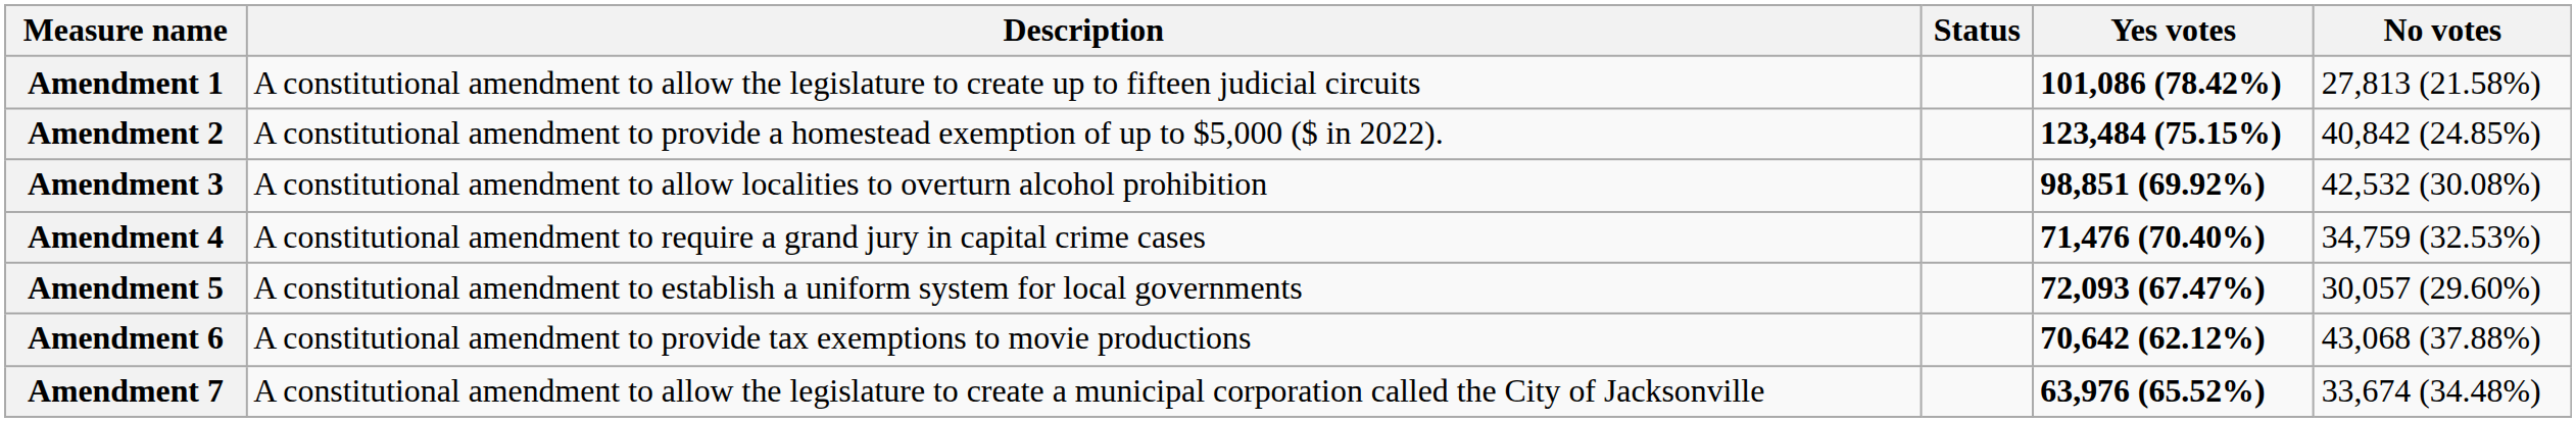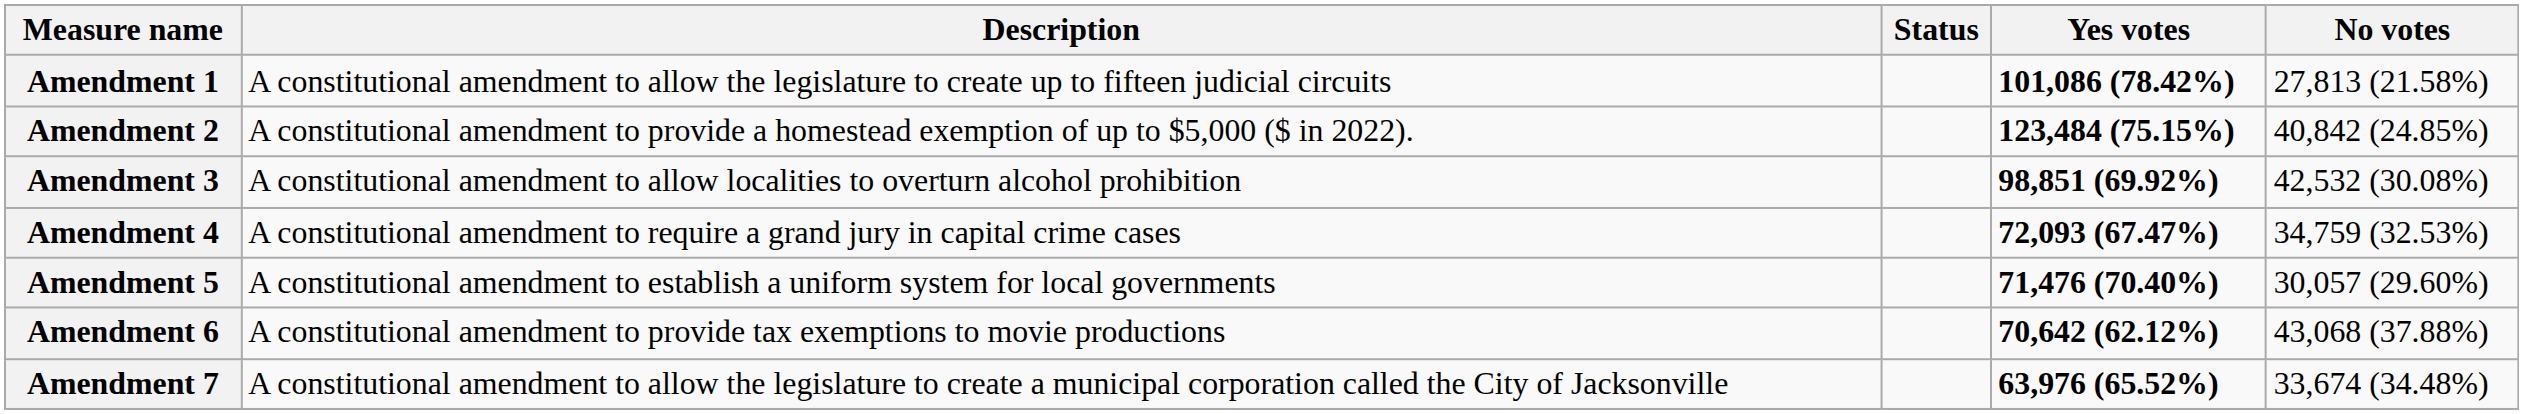 <table class="wikitable sortable plainrowheaders" style="width:100%">
 <tr>
 <th scope="col">Measure name</th>
 <th class="unsortable" scope="col">Description</th>
 <th scope="col">Status</th>
 <th scope="col">Yes votes</th>
 <th scope="col">No votes</th>
 </tr>
 <tr>
 <th scope="row">Amendment 1</th>
 <td>A constitutional amendment to allow the legislature to create up to fifteen judicial circuits</td>
 <td></td>
 <td><strong>101,086 (78.42%)</strong></td>
 <td>27,813 (21.58%)</td>
 </tr>
 <tr>
 <th scope="row">Amendment 2</th>
 <td>A constitutional amendment to provide a homestead exemption of up to $5,000 ($ in 2022).</td>
 <td></td>
 <td><strong>123,484 (75.15%)</strong></td>
 <td>40,842 (24.85%)</td>
 </tr>
 <tr>
 <th scope="row">Amendment 3</th>
 <td>A constitutional amendment to allow localities to overturn alcohol prohibition</td>
 <td></td>
 <td><strong>98,851 (69.92%)</strong></td>
 <td>42,532 (30.08%)</td>
 </tr>
 <tr>
 <th scope="row">Amendment 4</th>
 <td>A constitutional amendment to require a grand jury in capital crime cases</td>
 <td></td>
-<td><strong>71,476 (70.40%)</strong></td>
+<td><strong>72,093 (67.47%)</strong></td>
 <td>34,759 (32.53%)</td>
 </tr>
 <tr>
 <th scope="row">Amendment 5</th>
 <td>A constitutional amendment to establish a uniform system for local governments</td>
 <td></td>
-<td><strong>72,093 (67.47%)</strong></td>
+<td><strong>71,476 (70.40%)</strong></td>
 <td>30,057 (29.60%)</td>
 </tr>
 <tr>
 <th scope="row">Amendment 6</th>
 <td>A constitutional amendment to provide tax exemptions to movie productions</td>
 <td></td>
 <td><strong>70,642 (62.12%)</strong></td>
 <td>43,068 (37.88%)</td>
 </tr>
 <tr>
 <th scope="row">Amendment 7</th>
 <td>A constitutional amendment to allow the legislature to create a municipal corporation called the City of Jacksonville</td>
 <td></td>
 <td><strong>63,976 (65.52%)</strong></td>
 <td>33,674 (34.48%)</td>
 </tr>
 </table>
